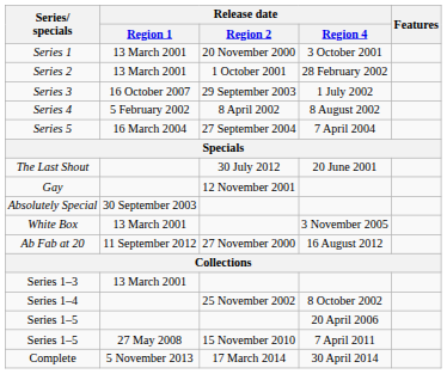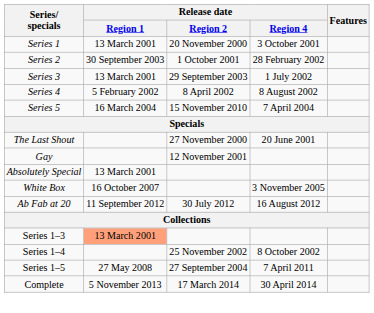 <table class="wikitable" style="text-align:center">
 <tr>
 <th rowspan="2">Series/<br>specials</th>
 <th colspan="3">Release date</th>
 <th rowspan="2">Features</th>
 </tr>
 <tr>
 <th><a href='#'>Region 1</a></th>
 <th><a href='#'>Region 2</a></th>
 <th><a href='#'>Region 4</a></th>
 </tr>
 <tr>
 <td><em>Series 1</em></td>
 <td>13 March 2001</td>
 <td>20 November 2000</td>
 <td>3 October 2001</td>
 <td></td>
 </tr>
 <tr>
 <td><em>Series 2</em></td>
-<td>13 March 2001</td>
+<td>30 September 2003</td>
 <td>1 October 2001</td>
 <td>28 February 2002</td>
 <td></td>
 </tr>
 <tr>
 <td><em>Series 3</em></td>
-<td>16 October 2007</td>
+<td>13 March 2001</td>
 <td>29 September 2003</td>
 <td>1 July 2002</td>
 <td></td>
 </tr>
 <tr>
 <td><em>Series 4</em></td>
 <td>5 February 2002</td>
 <td>8 April 2002</td>
 <td>8 August 2002</td>
 <td></td>
 </tr>
 <tr>
 <td><em>Series 5</em></td>
 <td>16 March 2004</td>
-<td>27 September 2004</td>
+<td>15 November 2010</td>
 <td>7 April 2004</td>
 <td></td>
 </tr>
 <tr>
 <th colspan="5">Specials</th>
 </tr>
 <tr>
 <td><em>The Last Shout</em></td>
 <td></td>
-<td>30 July 2012</td>
+<td>27 November 2000</td>
 <td>20 June 2001</td>
 <td></td>
 </tr>
 <tr>
 <td><em>Gay</em></td>
 <td></td>
 <td>12 November 2001</td>
 <td></td>
 <td></td>
 </tr>
 <tr>
 <td><em>Absolutely Special</em></td>
-<td>30 September 2003</td>
+<td>13 March 2001</td>
 <td></td>
 <td></td>
 <td></td>
 </tr>
 <tr>
 <td><em>White Box</em></td>
-<td>13 March 2001</td>
+<td>16 October 2007</td>
 <td></td>
 <td>3 November 2005</td>
 <td></td>
 </tr>
 <tr>
 <td><em>Ab Fab at 20</em></td>
 <td>11 September 2012</td>
-<td>27 November 2000</td>
+<td>30 July 2012</td>
 <td>16 August 2012</td>
 <td></td>
 </tr>
 <tr>
 <th colspan="5">Collections</th>
 </tr>
 <tr>
 <td>Series 1–3</td>
-<td>13 March 2001</td>
+<td style="background: lightsalmon;">13 March 2001</td>
 <td></td>
 <td></td>
 <td></td>
 </tr>
 <tr>
 <td>Series 1–4</td>
 <td></td>
 <td>25 November 2002</td>
 <td>8 October 2002</td>
 <td></td>
 </tr>
 <tr>
 <td>Series 1–5</td>
-<td></td>
-<td></td>
-<td>20 April 2006</td>
-<td></td>
-</tr>
-<tr>
-<td>Series 1–5</td>
 <td>27 May 2008</td>
-<td>15 November 2010</td>
+<td>27 September 2004</td>
 <td>7 April 2011</td>
 <td></td>
 </tr>
 <tr>
 <td>Complete</td>
 <td>5 November 2013</td>
 <td>17 March 2014</td>
 <td>30 April 2014</td>
 <td></td>
 </tr>
 </table>
